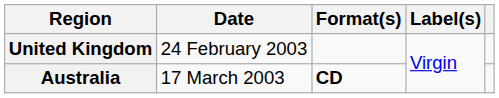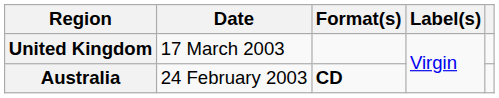 <table class="wikitable plainrowheaders">
 <tr>
 <th scope="col">Region</th>
 <th scope="col">Date</th>
 <th scope="col">Format(s)</th>
 <th scope="col">Label(s)</th>
 <th scope="col"></th>
 </tr>
 <tr>
 <th scope="row">United Kingdom</th>
-<td>24 February 2003</td>
+<td>17 March 2003</td>
 <td></td>
 <td rowspan="2"><a href='#'>Virgin</a></td>
 <td></td>
 </tr>
 <tr>
 <th scope="row">Australia</th>
-<td>17 March 2003</td>
+<td>24 February 2003</td>
 <td><strong>CD</strong></td>
 <td></td>
 </tr>
 </table>
